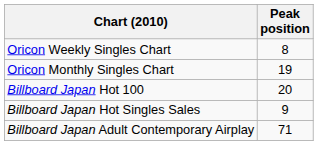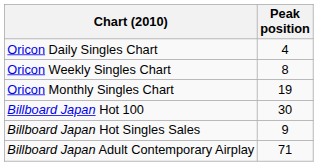 <table class="wikitable sortable" border="1">
 <tr>
 <th>Chart (2010)</th>
 <th>Peak<br>position</th>
+</tr>
+<tr>
+<td><a href='#'>Oricon</a> Daily Singles Chart</td>
+<td style="text-align:center;">4</td>
 </tr>
 <tr>
 <td><a href='#'>Oricon</a> Weekly Singles Chart</td>
 <td style="text-align:center;">8</td>
 </tr>
 <tr>
 <td><a href='#'>Oricon</a> Monthly Singles Chart</td>
 <td style="text-align:center;">19</td>
 </tr>
 <tr>
 <td><em><a href='#'>Billboard Japan</a></em> Hot 100</td>
-<td style="text-align:center;">20</td>
+<td style="text-align:center;">30</td>
 </tr>
 <tr>
 <td><em>Billboard Japan</em> Hot Singles Sales</td>
 <td style="text-align:center;">9</td>
 </tr>
 <tr>
 <td><em>Billboard Japan</em> Adult Contemporary Airplay</td>
 <td style="text-align:center;">71</td>
 </tr>
 </table>
